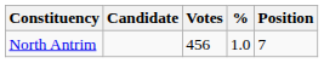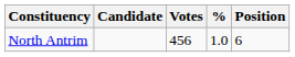 <table class="wikitable sortable">
 <tr>
 <th>Constituency</th>
 <th>Candidate</th>
 <th>Votes</th>
 <th>%</th>
 <th>Position</th>
 </tr>
 <tr>
 <td><a href='#'>North Antrim</a></td>
 <td></td>
 <td>456</td>
 <td>1.0</td>
-<td>7</td>
+<td>6</td>
 </tr>
 </table>
